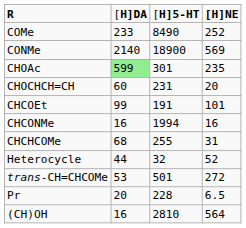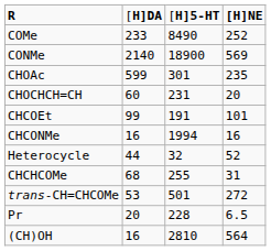 <table class="wikitable">
 <tr>
 <td><strong>R</strong></td>
 <td>[<strong>H]DA</strong></td>
 <td>[<strong>H]5-HT</strong></td>
 <td><strong>[H]NE</strong></td>
 </tr>
 <tr>
 <td>COMe</td>
 <td>233</td>
 <td>8490</td>
 <td>252</td>
 </tr>
 <tr>
 <td>CONMe</td>
 <td>2140</td>
 <td>18900</td>
 <td>569</td>
 </tr>
 <tr>
 <td>CHOAc</td>
-<td style="background: lightgreen;">599</td>
+<td>599</td>
 <td>301</td>
 <td>235</td>
 </tr>
 <tr>
 <td>CHOCHCH=CH</td>
 <td>60</td>
 <td>231</td>
 <td>20</td>
 </tr>
 <tr>
 <td>CHCOEt</td>
 <td>99</td>
 <td>191</td>
 <td>101</td>
 </tr>
 <tr>
 <td>CHCONMe</td>
 <td>16</td>
 <td>1994</td>
 <td>16</td>
 </tr>
 <tr>
+<td>Heterocycle</td>
+<td>44</td>
+<td>32</td>
+<td>52</td>
+</tr>
+<tr>
 <td>CHCHCOMe</td>
 <td>68</td>
 <td>255</td>
 <td>31</td>
-</tr>
-<tr>
-<td>Heterocycle</td>
-<td>44</td>
-<td>32</td>
-<td>52</td>
 </tr>
 <tr>
 <td><em>trans</em>-CH=CHCOMe</td>
 <td>53</td>
 <td>501</td>
 <td>272</td>
 </tr>
 <tr>
 <td>Pr</td>
 <td>20</td>
 <td>228</td>
 <td>6.5</td>
 </tr>
 <tr>
 <td>(CH)OH</td>
 <td>16</td>
 <td>2810</td>
 <td>564</td>
 </tr>
 </table>
